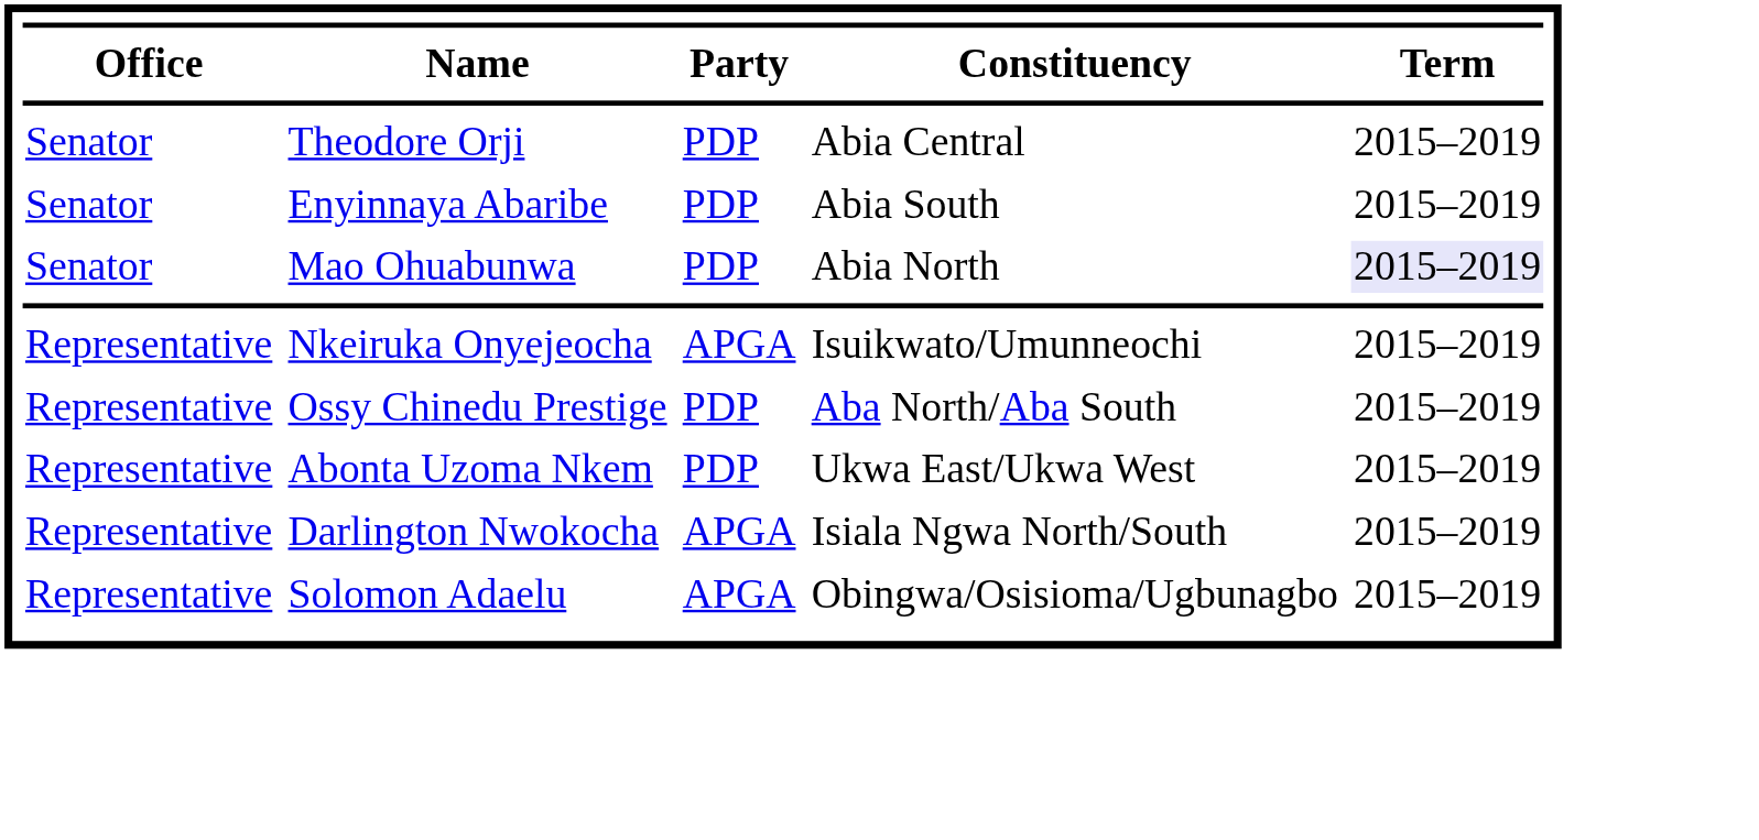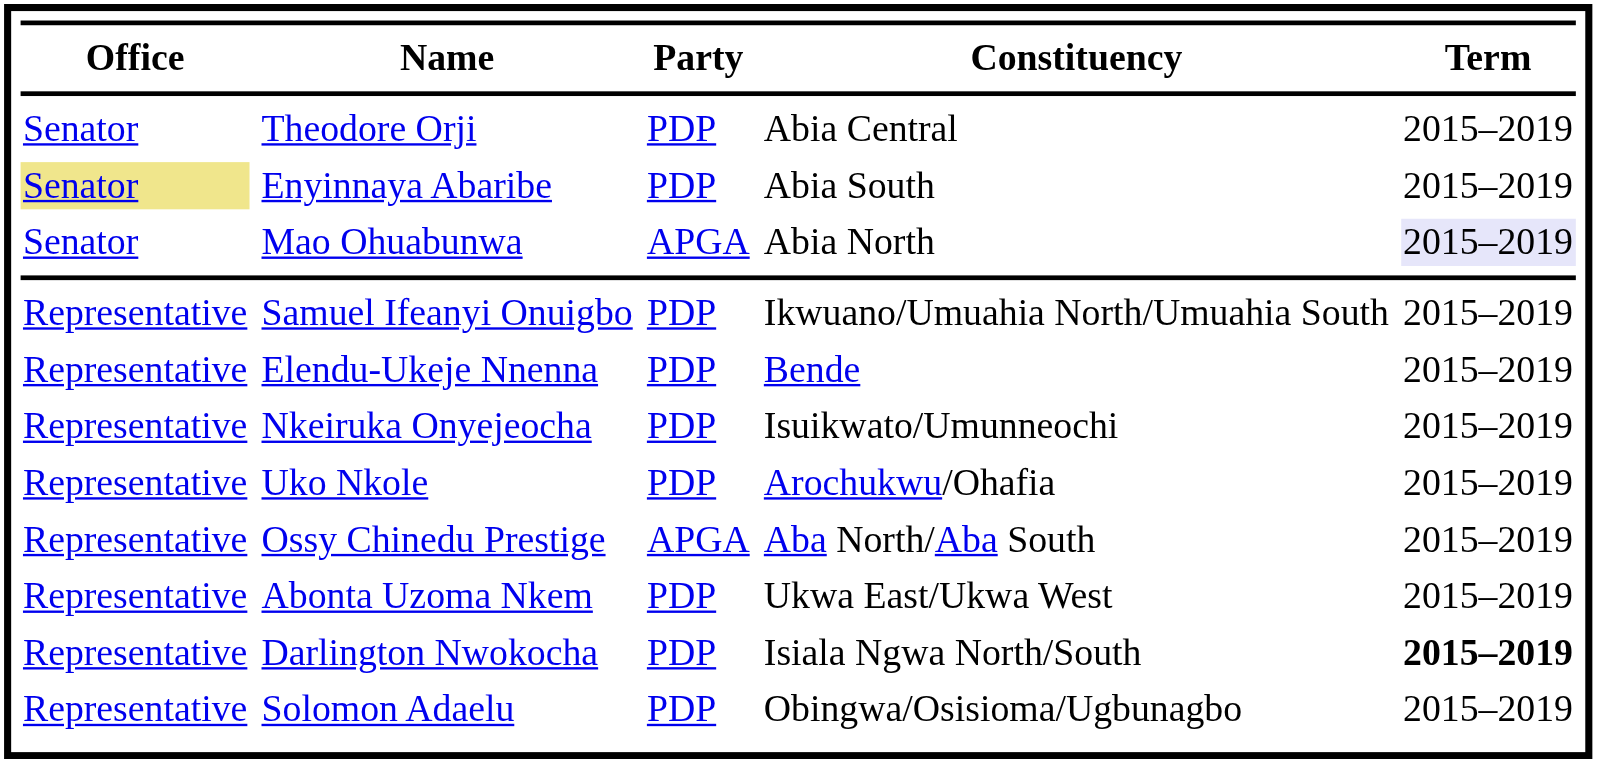 <table cellpadding=1 cellspacing=4 style="margin:3px; border:3px solid #000000;">
 <tr>
 <td bgcolor=#000000 colspan=5></td>
 </tr>
 <tr>
 <th>Office</th>
 <th>Name</th>
 <th>Party</th>
 <th>Constituency</th>
 <th>Term</th>
 </tr>
 <tr>
 <td bgcolor=#000000 colspan=5></td>
 </tr>
 <tr>
 <td><a href='#'>Senator</a></td>
 <td><a href='#'>Theodore Orji</a></td>
 <td><a href='#'>PDP</a></td>
 <td>Abia Central</td>
 <td>2015–2019</td>
 </tr>
 <tr>
-<td><a href='#'>Senator</a></td>
+<td style="background: khaki;"><a href='#'>Senator</a></td>
 <td><a href='#'>Enyinnaya Abaribe</a></td>
 <td><a href='#'>PDP</a></td>
 <td>Abia South</td>
 <td>2015–2019</td>
 </tr>
 <tr>
 <td><a href='#'>Senator</a></td>
 <td><a href='#'>Mao Ohuabunwa</a></td>
-<td><a href='#'>PDP</a></td>
+<td><a href='#'>APGA</a></td>
 <td>Abia North</td>
 <td style="background: lavender;">2015–2019</td>
 </tr>
 <tr>
 <td bgcolor=#000000 colspan=5></td>
 </tr>
 <tr>
 <td><a href='#'>Representative</a></td>
+<td><a href='#'>Samuel Ifeanyi Onuigbo</a></td>
+<td><a href='#'>PDP</a></td>
+<td>Ikwuano/Umuahia North/Umuahia South</td>
+<td>2015–2019</td>
+</tr>
+<tr>
+<td><a href='#'>Representative</a></td>
+<td><a href='#'>Elendu-Ukeje Nnenna</a></td>
+<td><a href='#'>PDP</a></td>
+<td><a href='#'>Bende</a></td>
+<td>2015–2019</td>
+</tr>
+<tr>
+<td><a href='#'>Representative</a></td>
 <td><a href='#'>Nkeiruka Onyejeocha</a></td>
-<td><a href='#'>APGA</a></td>
+<td><a href='#'>PDP</a></td>
 <td>Isuikwato/Umunneochi</td>
 <td>2015–2019</td>
 </tr>
 <tr>
 <td><a href='#'>Representative</a></td>
+<td><a href='#'>Uko Nkole</a></td>
+<td><a href='#'>PDP</a></td>
+<td><a href='#'>Arochukwu</a>/Ohafia</td>
+<td>2015–2019</td>
+</tr>
+<tr>
+<td><a href='#'>Representative</a></td>
 <td><a href='#'>Ossy Chinedu Prestige</a></td>
-<td><a href='#'>PDP</a></td>
+<td><a href='#'>APGA</a></td>
 <td><a href='#'>Aba</a> North/<a href='#'>Aba</a> South</td>
 <td>2015–2019</td>
 </tr>
 <tr>
 <td><a href='#'>Representative</a></td>
 <td><a href='#'>Abonta Uzoma Nkem</a></td>
 <td><a href='#'>PDP</a></td>
 <td>Ukwa East/Ukwa West</td>
 <td>2015–2019</td>
 </tr>
 <tr>
 <td><a href='#'>Representative</a></td>
 <td><a href='#'>Darlington Nwokocha</a></td>
-<td><a href='#'>APGA</a></td>
+<td><a href='#'>PDP</a></td>
 <td>Isiala Ngwa North/South</td>
-<td>2015–2019</td>
+<td><strong>2015–2019</strong></td>
 </tr>
 <tr>
 <td><a href='#'>Representative</a></td>
 <td><a href='#'>Solomon Adaelu</a></td>
-<td><a href='#'>APGA</a></td>
+<td><a href='#'>PDP</a></td>
 <td>Obingwa/Osisioma/Ugbunagbo</td>
 <td>2015–2019</td>
 </tr>
 <tr>
 </tr>
 </table>
